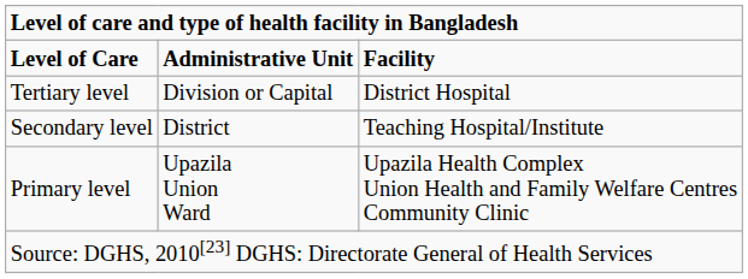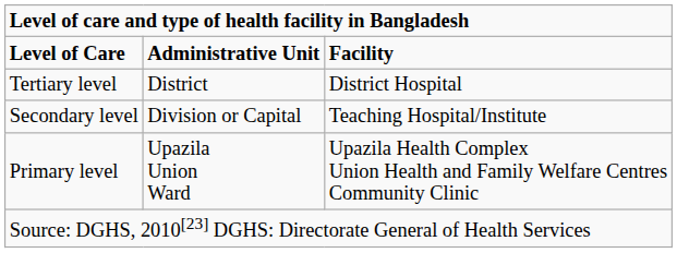 <table class="wikitable">
 <tr>
 <td colspan="3"><strong>Level of care and type of health facility in  Bangladesh</strong></td>
 </tr>
 <tr>
 <td><strong>Level of  Care</strong></td>
 <td><strong>Administrative  Unit</strong></td>
 <td><strong>Facility</strong></td>
 </tr>
 <tr>
 <td>Tertiary level</td>
-<td>Division or Capital</td>
+<td>District</td>
 <td>District Hospital</td>
 </tr>
 <tr>
 <td>Secondary level</td>
-<td>District</td>
+<td>Division or Capital</td>
 <td>Teaching Hospital/Institute</td>
 </tr>
 <tr>
 <td>Primary level</td>
 <td>Upazila<br>Union<br>Ward</td>
 <td>Upazila Health Complex<br>Union Health and Family Welfare Centres<br>Community Clinic</td>
 </tr>
 <tr>
 <td colspan="3">Source: DGHS, 2010<sup>[23]</sup> DGHS: Directorate General of Health Services</td>
 </tr>
 </table>
